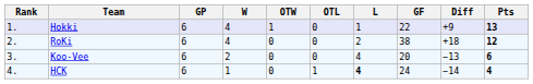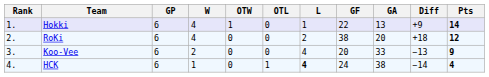 <table class="wikitable">
 <tr>
 <th width="5%" align="left">Rank</th>
 <th width="15%">Team</th>
 <th width="5%">GP</th>
 <th width="5%">W</th>
 <th width="5%">OTW</th>
 <th width="5%">OTL</th>
 <th width="5%">L</th>
 <th width="5%">GF</th>
+<th width="5%">GA</th>
 <th width="5%">Diff</th>
 <th width="5%">Pts</th>
 </tr>
 <tr bgcolor="#e6e6fa">
 <td align="left">1.</td>
 <td><a href='#'>Hokki</a></td>
 <td>6</td>
 <td>4</td>
 <td>1</td>
 <td>0</td>
 <td>1</td>
 <td>22</td>
+<td>13</td>
 <td>+9</td>
-<td><strong>13</strong></td>
+<td><strong>14</strong></td>
 </tr>
 <tr bgcolor="#f0f8ff">
 <td align="left">2.</td>
 <td><a href='#'>RoKi</a></td>
 <td>6</td>
 <td>4</td>
 <td>0</td>
 <td>0</td>
 <td>2</td>
 <td>38</td>
+<td>20</td>
 <td>+18</td>
 <td><strong>12</strong></td>
 </tr>
 <tr bgcolor="#f0f8ff">
 <td align="left">3.</td>
 <td><a href='#'>Koo-Vee</a></td>
 <td>6</td>
 <td>2</td>
 <td>0</td>
 <td>0</td>
 <td>4</td>
 <td>20</td>
+<td>33</td>
 <td>−13</td>
-<td><strong>6</strong></td>
+<td><strong>9</strong></td>
 </tr>
 <tr bgcolor="#f0f8ff">
 <td align="left">4.</td>
 <td><a href='#'>HCK</a></td>
 <td>6</td>
 <td>1</td>
 <td>0</td>
 <td>1</td>
 <td><strong>4</strong></td>
 <td>24</td>
+<td>38</td>
 <td>−14</td>
 <td><strong>4</strong></td>
 </tr>
 </table>
